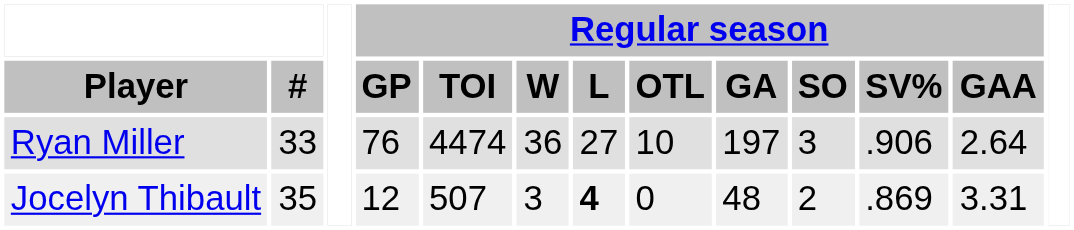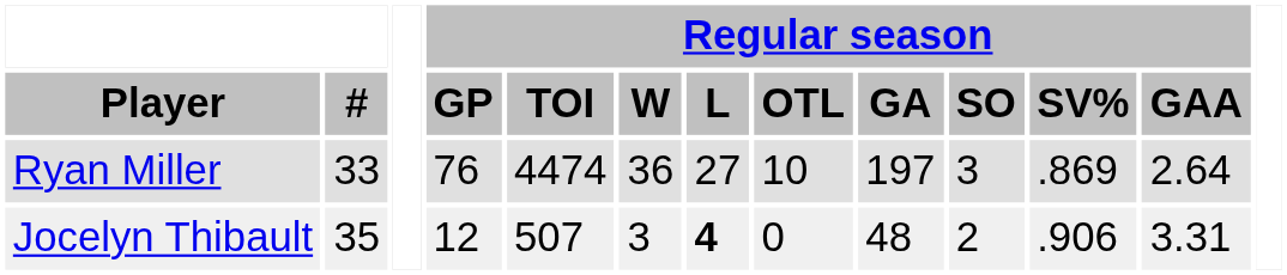 <table BORDER="0" CELLPADDING="3" CELLSPACING="2" ID="Table1">
 <tr ALIGN="center" bgcolor="#c0c0c0">
 <th ALIGN="center" colspan="2" bgcolor="#ffffff"> </th>
 <th ALIGN="center" rowspan="99" bgcolor="#ffffff"> </th>
 <th ALIGN="center" colspan="9"><a href='#'>Regular season</a></th>
 <th ALIGN="center" rowspan="99" bgcolor="#ffffff"> </th>
 </tr>
 <tr ALIGN="center" bgcolor="#c0c0c0">
 <th ALIGN="center">Player</th>
 <th ALIGN="center">#</th>
 <th ALIGN="center">GP</th>
 <th ALIGN="center">TOI</th>
 <th ALIGN="center">W</th>
 <th ALIGN="center">L</th>
 <th ALIGN="center">OTL</th>
 <th ALIGN="center">GA</th>
 <th ALIGN="center">SO</th>
 <th ALIGN="center">SV%</th>
 <th ALIGN="center">GAA</th>
 </tr>
 <tr bgcolor="#e0e0e0">
 <td><a href='#'>Ryan Miller</a></td>
 <td>33</td>
 <td>76</td>
 <td>4474</td>
 <td>36</td>
 <td>27</td>
 <td>10</td>
 <td>197</td>
 <td>3</td>
-<td>.906</td>
+<td>.869</td>
 <td>2.64</td>
 </tr>
 <tr bgcolor="#f0f0f0">
 <td><a href='#'>Jocelyn Thibault</a></td>
 <td>35</td>
 <td>12</td>
 <td>507</td>
 <td>3</td>
 <td><strong>4</strong></td>
 <td>0</td>
 <td>48</td>
 <td>2</td>
-<td>.869</td>
+<td>.906</td>
 <td>3.31</td>
 </tr>
 </table>
